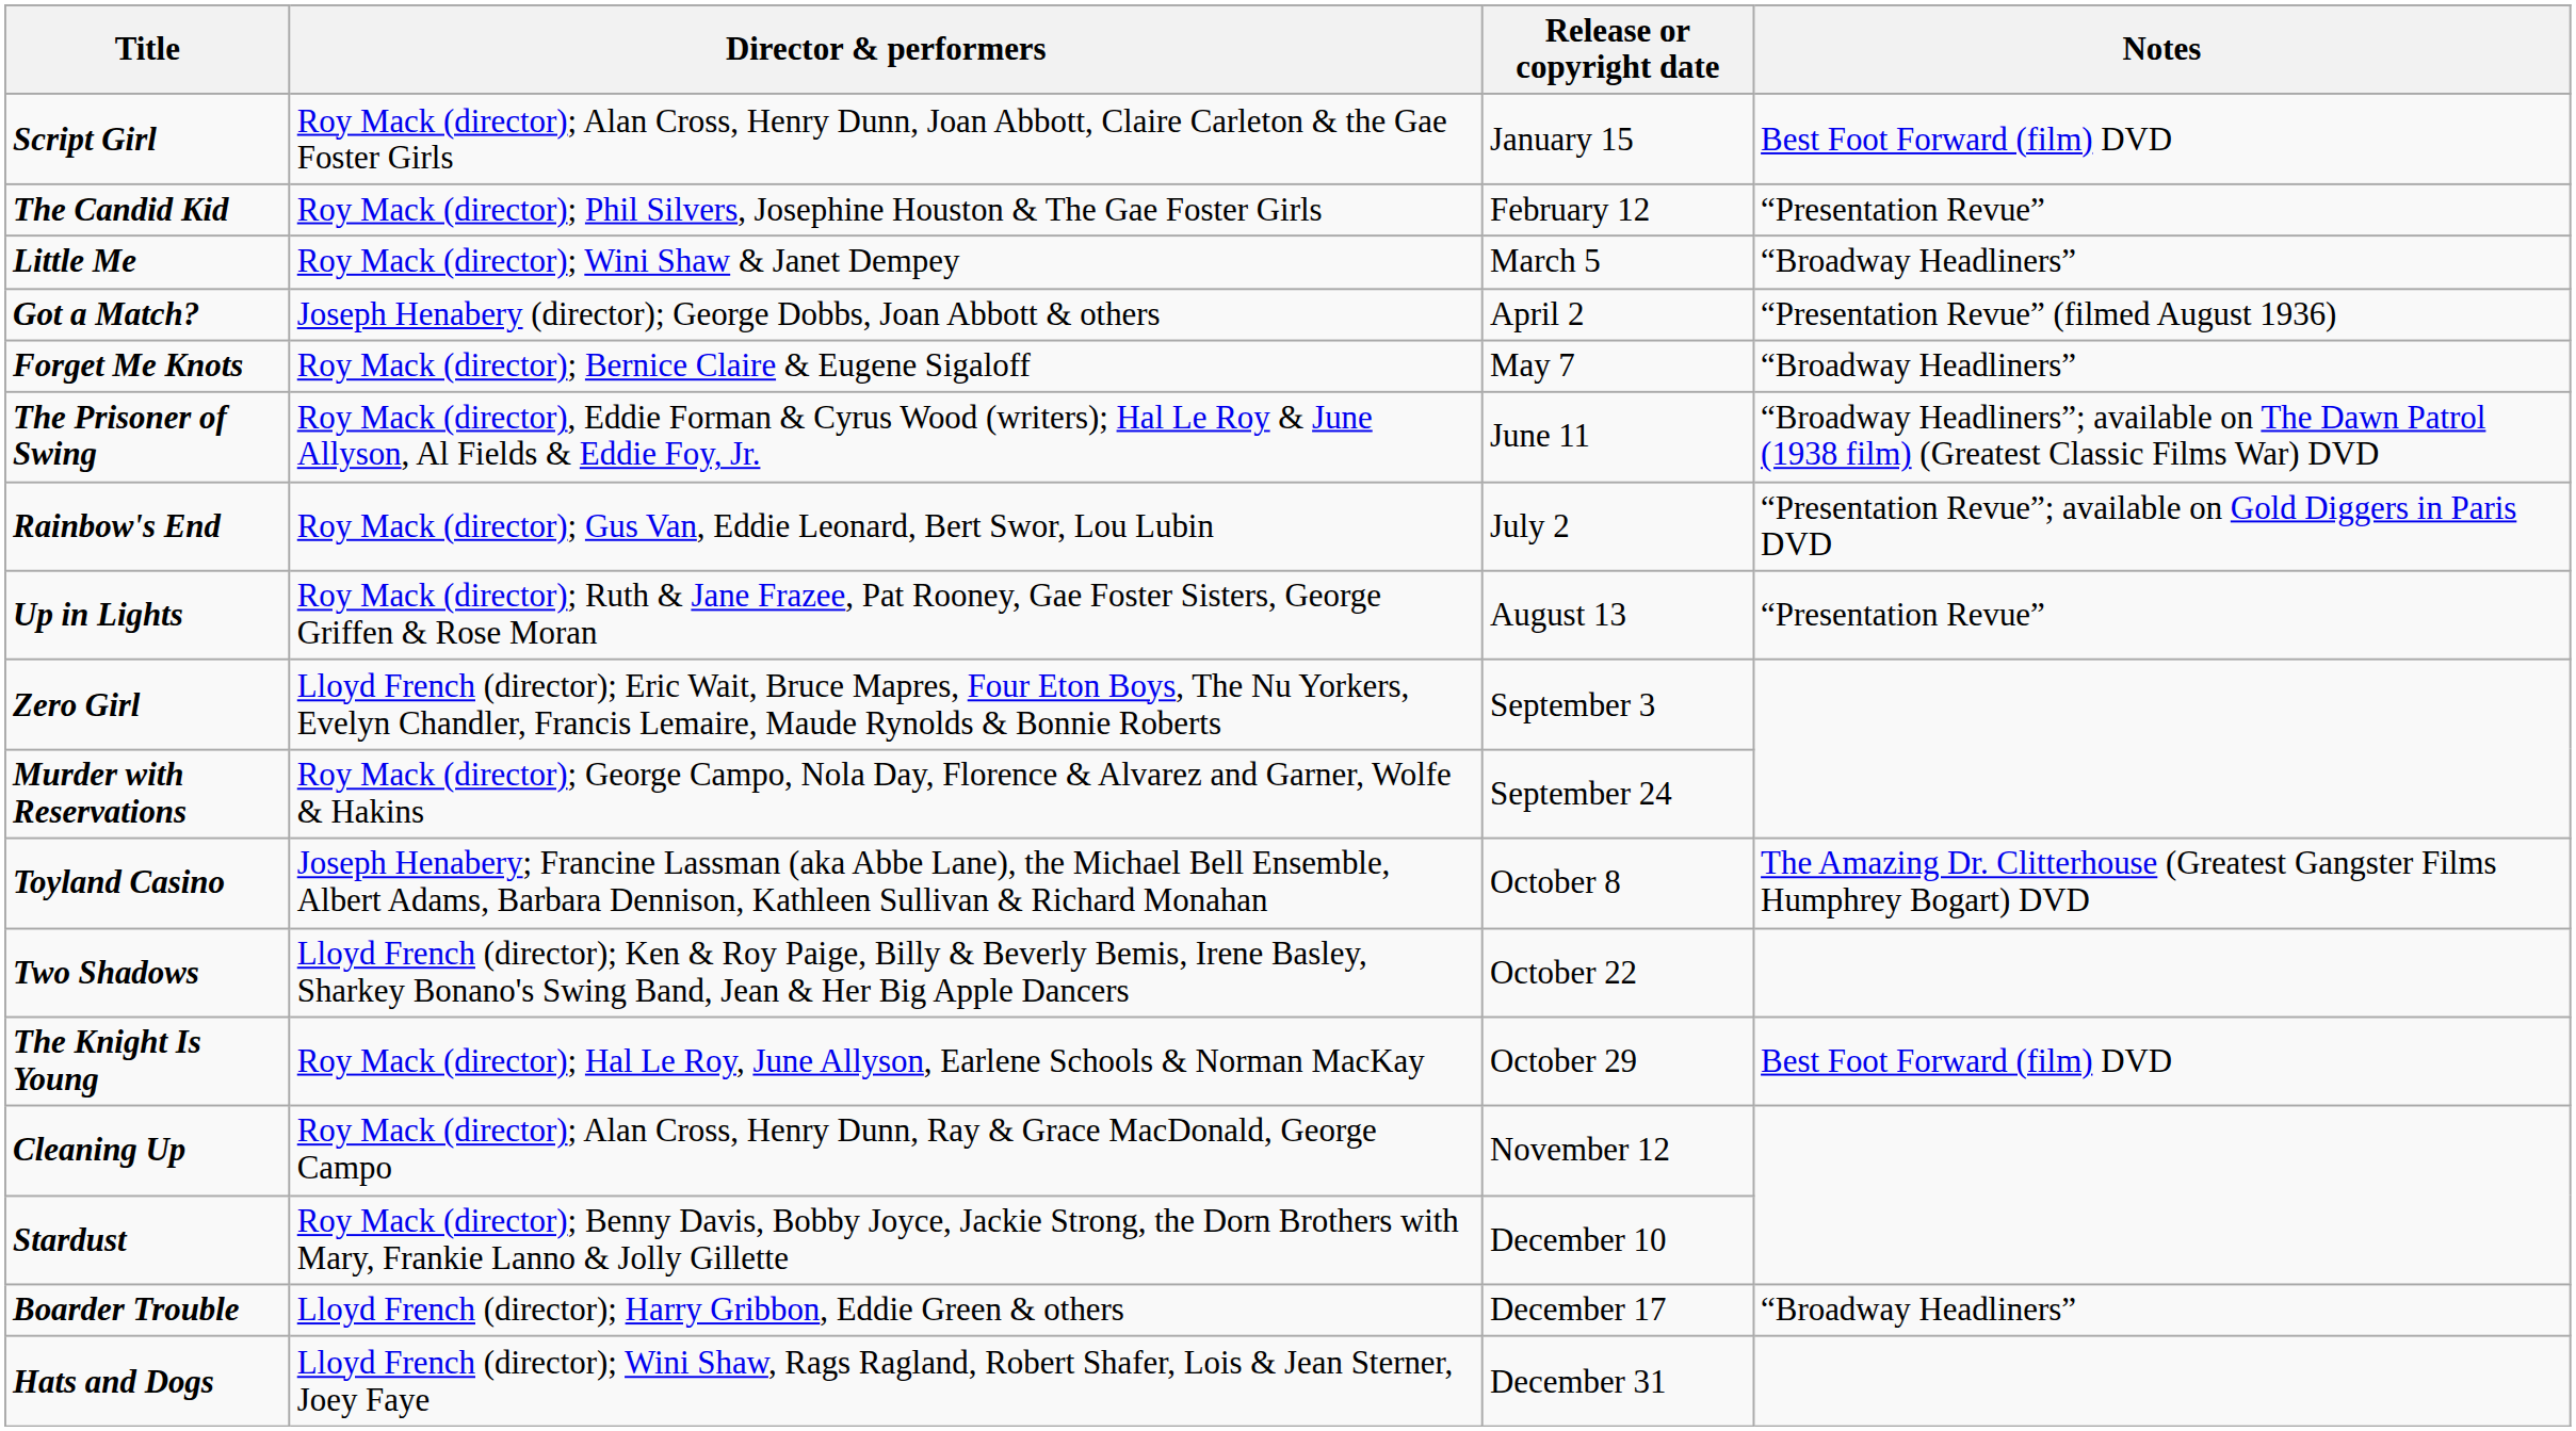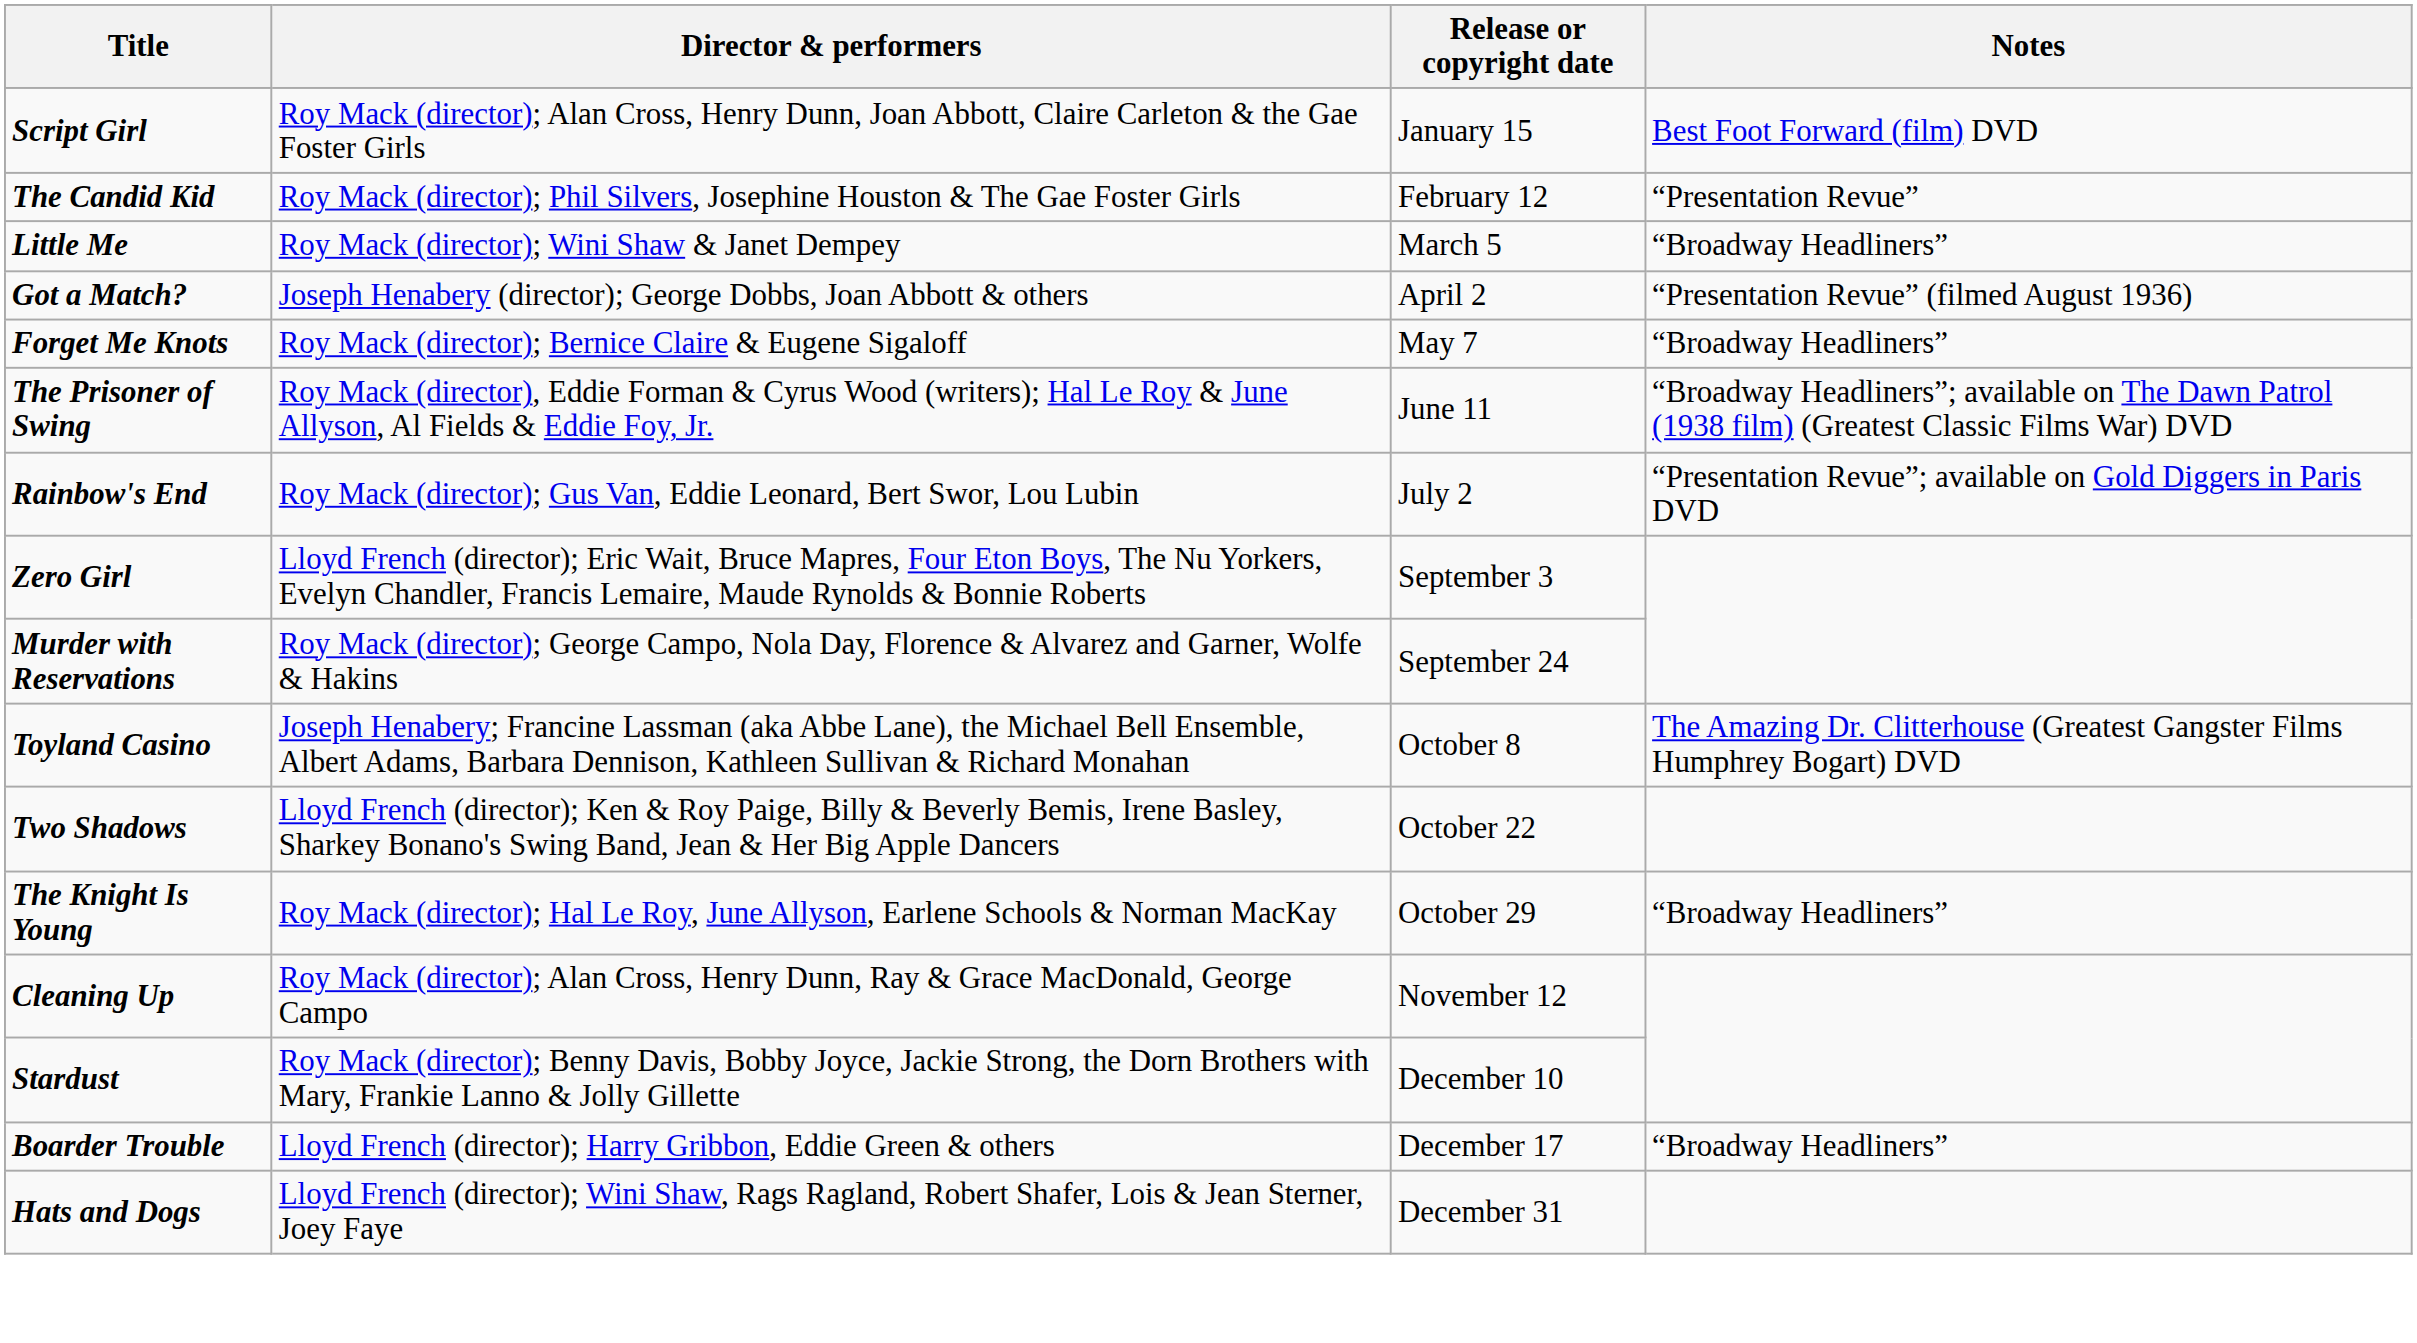 <table class="wikitable sortable" border="1">
 <tr>
 <th>Title</th>
 <th>Director & performers</th>
 <th>Release or copyright date</th>
 <th>Notes</th>
 </tr>
 <tr>
 <td><strong><em>Script Girl</em></strong></td>
 <td><a href='#'>Roy Mack (director)</a>; Alan Cross, Henry Dunn, Joan Abbott, Claire Carleton & the Gae Foster Girls</td>
 <td>January 15</td>
 <td><a href='#'>Best Foot Forward (film)</a> DVD</td>
 </tr>
 <tr>
 <td><strong><em>The Candid Kid</em></strong></td>
 <td><a href='#'>Roy Mack (director)</a>; <a href='#'>Phil Silvers</a>, Josephine Houston & The Gae Foster Girls</td>
 <td>February 12</td>
 <td>“Presentation Revue”</td>
 </tr>
 <tr>
 <td><strong><em>Little Me</em></strong></td>
 <td><a href='#'>Roy Mack (director)</a>; <a href='#'>Wini Shaw</a> & Janet Dempey</td>
 <td>March 5</td>
 <td>“Broadway Headliners”</td>
 </tr>
 <tr>
 <td><strong><em>Got a Match?</em></strong></td>
 <td><a href='#'>Joseph Henabery</a> (director); George Dobbs, Joan Abbott & others</td>
 <td>April 2</td>
 <td>“Presentation Revue” (filmed August 1936)</td>
 </tr>
 <tr>
 <td><strong><em>Forget Me Knots</em></strong></td>
 <td><a href='#'>Roy Mack (director)</a>; <a href='#'>Bernice Claire</a> & Eugene Sigaloff</td>
 <td>May 7</td>
 <td>“Broadway Headliners”</td>
 </tr>
 <tr>
 <td><strong><em>The Prisoner of Swing</em></strong></td>
 <td><a href='#'>Roy Mack (director)</a>, Eddie Forman & Cyrus Wood (writers); <a href='#'>Hal Le Roy</a> & <a href='#'>June Allyson</a>, Al Fields & <a href='#'>Eddie Foy, Jr.</a></td>
 <td>June 11</td>
 <td>“Broadway Headliners”; available on <a href='#'>The Dawn Patrol (1938 film)</a> (Greatest Classic Films War) DVD</td>
 </tr>
 <tr>
 <td><strong><em>Rainbow's End</em></strong></td>
 <td><a href='#'>Roy Mack (director)</a>; <a href='#'>Gus Van</a>, Eddie Leonard, Bert Swor, Lou Lubin</td>
 <td>July 2</td>
 <td>“Presentation Revue”; available on <a href='#'>Gold Diggers in Paris</a> DVD</td>
 </tr>
 <tr>
-<td><strong><em>Up in Lights</em></strong></td>
-<td><a href='#'>Roy Mack (director)</a>; Ruth & <a href='#'>Jane Frazee</a>, Pat Rooney, Gae Foster Sisters, George Griffen & Rose Moran</td>
-<td>August 13</td>
-<td>“Presentation Revue”</td>
-</tr>
-<tr>
 <td><strong><em>Zero Girl</em></strong></td>
 <td><a href='#'>Lloyd French</a> (director); Eric Wait, Bruce Mapres, <a href='#'>Four Eton Boys</a>, The Nu Yorkers, Evelyn Chandler, Francis Lemaire, Maude Rynolds & Bonnie Roberts</td>
 <td>September 3</td>
 </tr>
 <tr>
 <td><strong><em>Murder with Reservations</em></strong></td>
 <td><a href='#'>Roy Mack (director)</a>; George Campo, Nola Day, Florence & Alvarez and Garner, Wolfe & Hakins</td>
 <td>September 24</td>
 </tr>
 <tr>
 <td><strong><em>Toyland Casino</em></strong></td>
 <td><a href='#'>Joseph Henabery</a>; Francine Lassman (aka Abbe Lane), the Michael Bell Ensemble, Albert Adams, Barbara Dennison, Kathleen Sullivan & Richard Monahan</td>
 <td>October 8</td>
 <td><a href='#'>The Amazing Dr. Clitterhouse</a> (Greatest Gangster Films Humphrey Bogart) DVD</td>
 </tr>
 <tr>
 <td><strong><em>Two Shadows</em></strong></td>
 <td><a href='#'>Lloyd French</a> (director); Ken & Roy Paige, Billy & Beverly Bemis, Irene Basley, Sharkey Bonano's Swing Band, Jean & Her Big Apple Dancers</td>
 <td>October 22</td>
 </tr>
 <tr>
 <td><strong><em>The Knight Is Young</em></strong></td>
 <td><a href='#'>Roy Mack (director)</a>; <a href='#'>Hal Le Roy</a>, <a href='#'>June Allyson</a>, Earlene Schools & Norman MacKay</td>
 <td>October 29</td>
-<td><a href='#'>Best Foot Forward (film)</a> DVD</td>
+<td>“Broadway Headliners”</td>
 </tr>
 <tr>
 <td><strong><em>Cleaning Up</em></strong></td>
 <td><a href='#'>Roy Mack (director)</a>; Alan Cross, Henry Dunn, Ray & Grace MacDonald, George Campo</td>
 <td>November 12</td>
 </tr>
 <tr>
 <td><strong><em>Stardust</em></strong></td>
 <td><a href='#'>Roy Mack (director)</a>; Benny Davis, Bobby Joyce, Jackie Strong, the Dorn Brothers with Mary, Frankie Lanno & Jolly Gillette</td>
 <td>December 10</td>
 </tr>
 <tr>
 <td><strong><em>Boarder Trouble</em></strong></td>
 <td><a href='#'>Lloyd French</a> (director); <a href='#'>Harry Gribbon</a>, Eddie Green & others</td>
 <td>December 17</td>
 <td>“Broadway Headliners”</td>
 </tr>
 <tr>
 <td><strong><em>Hats and Dogs</em></strong></td>
 <td><a href='#'>Lloyd French</a> (director); <a href='#'>Wini Shaw</a>, Rags Ragland, Robert Shafer, Lois & Jean Sterner, Joey Faye</td>
 <td>December 31</td>
 </tr>
 </table>
